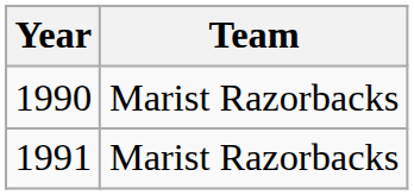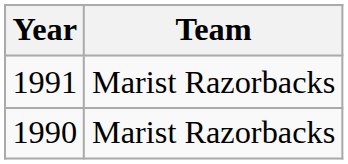 <table class="wikitable">
 <tr>
 <th>Year</th>
 <th>Team</th>
 </tr>
 <tr>
+<td>1991</td>
+<td>Marist Razorbacks</td>
+</tr>
+<tr>
 <td>1990</td>
 <td>Marist Razorbacks</td>
 </tr>
-<tr>
-<td>1991</td>
-<td>Marist Razorbacks</td>
-</tr>
 </table>
